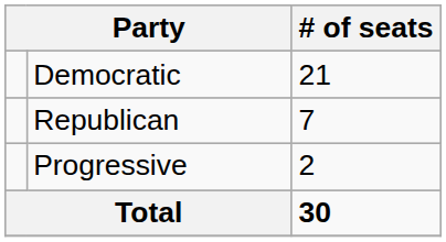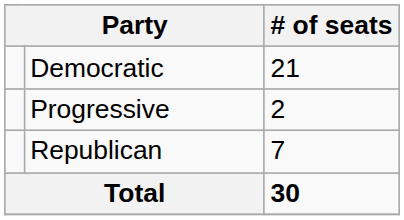 <table class="wikitable sortable">
 <tr>
 <th colspan="2" style="width:150px;">Party</th>
 <th># of seats</th>
 </tr>
 <tr>
 <td></td>
 <td>Democratic</td>
 <td>21</td>
 </tr>
 <tr>
 <td></td>
-<td>Republican</td>
-<td>7</td>
+<td>Progressive</td>
+<td>2</td>
 </tr>
 <tr>
 <td></td>
-<td>Progressive</td>
-<td>2</td>
+<td>Republican</td>
+<td>7</td>
 </tr>
 <tr>
 <th colspan=2>Total</th>
 <td><strong>30</strong></td>
 </tr>
 <tr>
 </tr>
 </table>
